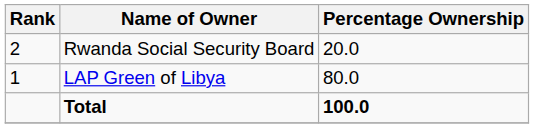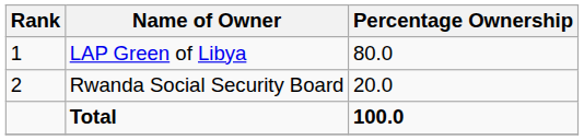 <table class="wikitable sortable" style="margin-left:auto;margin-right:auto">
 <tr>
 <th style="width:2em;">Rank</th>
 <th>Name of Owner</th>
 <th>Percentage Ownership</th>
 </tr>
 <tr>
+<td>1</td>
+<td><a href='#'>LAP Green</a> of <a href='#'>Libya</a></td>
+<td>80.0</td>
+</tr>
+<tr>
 <td>2</td>
 <td>Rwanda Social Security Board</td>
 <td>20.0</td>
-</tr>
-<tr>
-<td>1</td>
-<td><a href='#'>LAP Green</a> of <a href='#'>Libya</a></td>
-<td>80.0</td>
 </tr>
 <tr>
 <td></td>
 <td><strong>Total</strong></td>
 <td><strong>100.0</strong></td>
 </tr>
 <tr>
 </tr>
 </table>
